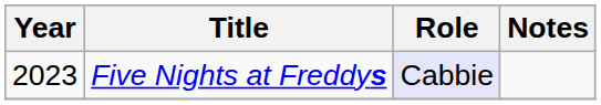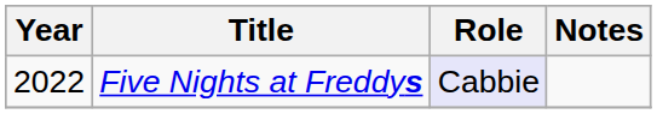 <table class="wikitable sortable">
 <tr>
 <th>Year</th>
 <th>Title</th>
 <th>Role</th>
 <th class="unsortable">Notes</th>
 </tr>
 <tr>
-<td>2023</td>
+<td>2022</td>
 <td><a href='#'><em>Five Nights at Freddy<strong>s</a></td>
 <td style="background: lavender;">Cabbie</td>
 <td style="text-align:center;"></td>
 </tr>
 <tr>
 </tr>
 </table>
